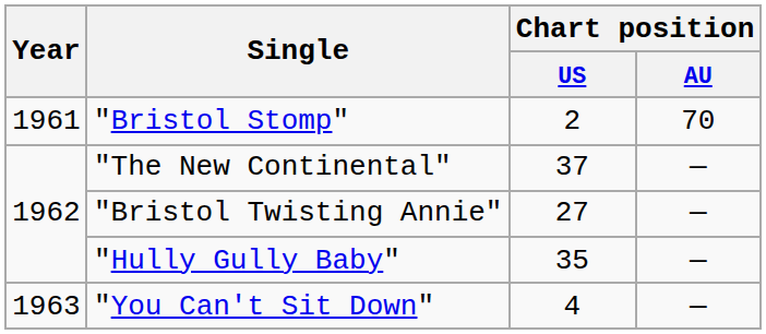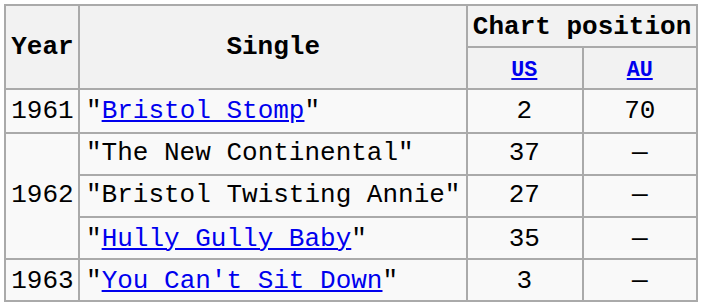 <table class="wikitable">
 <tr>
 <th rowspan="2">Year</th>
 <th rowspan="2">Single</th>
 <th colspan="2">Chart position</th>
 </tr>
 <tr>
 <th><small><a href='#'>US</a></small></th>
 <th><small><a href='#'>AU</a></small></th>
 </tr>
 <tr>
 <td>1961</td>
 <td>"<a href='#'>Bristol Stomp</a>"</td>
 <td style="text-align:center;">2</td>
 <td style="text-align:center;">70</td>
 </tr>
 <tr>
 <td rowspan="3">1962</td>
 <td>"The New Continental"</td>
 <td style="text-align:center;">37</td>
 <td style="text-align:center;">—</td>
 </tr>
 <tr>
 <td>"Bristol Twisting Annie"</td>
 <td style="text-align:center;">27</td>
 <td style="text-align:center;">—</td>
 </tr>
 <tr>
 <td>"<a href='#'>Hully Gully Baby</a>"</td>
 <td style="text-align:center;">35</td>
 <td style="text-align:center;">—</td>
 </tr>
 <tr>
 <td>1963</td>
 <td>"<a href='#'>You Can't Sit Down</a>"</td>
-<td style="text-align:center;">4</td>
+<td style="text-align:center;">3</td>
 <td style="text-align:center;">—</td>
 </tr>
 </table>
